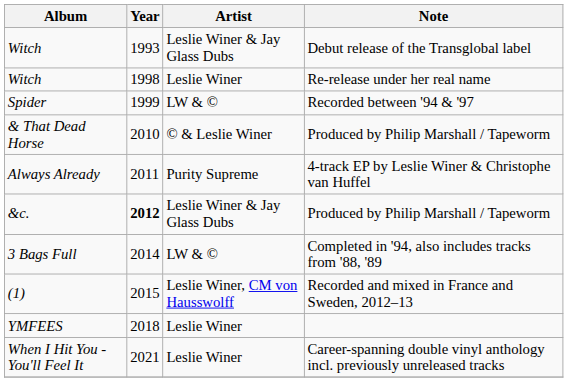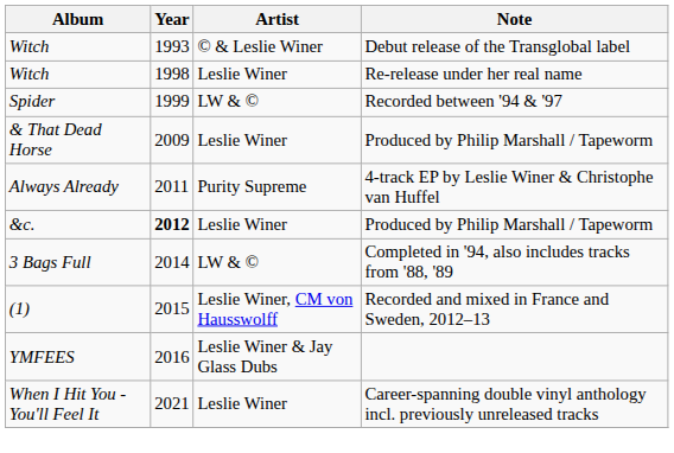 <table class="wikitable" |->
 <tr>
 <th>Album</th>
 <th>Year</th>
 <th>Artist</th>
 <th>Note</th>
 </tr>
 <tr>
 <td><em>Witch</em></td>
 <td>1993</td>
-<td>Leslie Winer & Jay Glass Dubs</td>
+<td>© & Leslie Winer</td>
 <td>Debut release of the Transglobal label</td>
 </tr>
 <tr>
 <td><em>Witch</em></td>
 <td>1998</td>
 <td>Leslie Winer</td>
 <td>Re-release under her real name</td>
 </tr>
 <tr>
 <td><em>Spider</em></td>
 <td>1999</td>
 <td>LW & ©</td>
 <td>Recorded between '94 & '97</td>
 </tr>
 <tr>
 <td><em>& That Dead Horse</em></td>
-<td>2010</td>
-<td>© & Leslie Winer</td>
+<td>2009</td>
+<td>Leslie Winer</td>
 <td>Produced by Philip Marshall / Tapeworm</td>
 </tr>
 <tr>
 <td><em>Always Already</em></td>
 <td>2011</td>
 <td>Purity Supreme</td>
 <td>4-track EP by Leslie Winer & Christophe van Huffel</td>
 </tr>
 <tr>
 <td><em>&c.</em></td>
 <td><strong>2012</strong></td>
-<td>Leslie Winer & Jay Glass Dubs</td>
+<td>Leslie Winer</td>
 <td>Produced by Philip Marshall / Tapeworm</td>
 </tr>
 <tr>
 <td><em>3 Bags Full</em></td>
 <td>2014</td>
 <td>LW & ©</td>
 <td>Completed in '94, also includes tracks from '88, '89</td>
 </tr>
 <tr>
 <td><em>(1)</em></td>
 <td>2015</td>
 <td>Leslie Winer, <a href='#'>CM von Hausswolff</a></td>
 <td>Recorded and mixed in France and Sweden, 2012–13</td>
 </tr>
 <tr>
 <td><em>YMFEES</em></td>
-<td>2018</td>
-<td>Leslie Winer</td>
+<td>2016</td>
+<td>Leslie Winer & Jay Glass Dubs</td>
 <td></td>
 </tr>
 <tr>
 <td><em>When I Hit You - You'll Feel It</em></td>
 <td>2021</td>
 <td>Leslie Winer</td>
 <td>Career-spanning double vinyl  anthology incl. previously unreleased tracks</td>
 </tr>
 <tr>
 </tr>
 </table>
